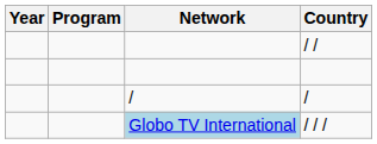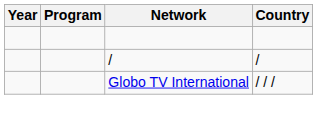 <table class="wikitable">
 <tr>
 <th>Year</th>
 <th>Program</th>
 <th>Network</th>
 <th>Country</th>
-</tr>
-<tr>
-<td><br></td>
-<td><em></em></td>
-<td></td>
-<td> /  / </td>
 </tr>
 <tr>
 <td><br></td>
 <td><em></em></td>
 <td></td>
 <td></td>
 </tr>
 <tr>
 <td></td>
 <td><em></em></td>
 <td> / </td>
 <td> / </td>
 </tr>
 <tr>
 <td><br></td>
 <td><em></em></td>
-<td style="background: lightblue;"><a href='#'>Globo TV International</a></td>
+<td><a href='#'>Globo TV International</a></td>
 <td> /  /  / </td>
 </tr>
 </table>
